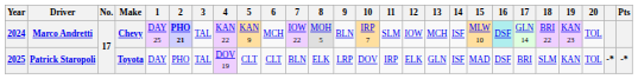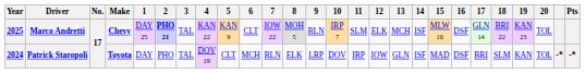 <table class="wikitable" style="text-align:center; font-size:75%">
 <tr>
 <th>Year</th>
 <th>Driver</th>
 <th>No.</th>
 <th>Make</th>
 <th>1</th>
 <th>2</th>
 <th>3</th>
 <th>4</th>
 <th>5</th>
 <th>6</th>
 <th>7</th>
 <th>8</th>
 <th>9</th>
 <th>10</th>
 <th>11</th>
 <th>12</th>
 <th>13</th>
 <th>14</th>
 <th>15</th>
 <th>16</th>
 <th>17</th>
 <th>18</th>
 <th>19</th>
 <th>20</th>
 <th></th>
 <th>Pts</th>
 </tr>
 <tr>
-<th><a href='#'>2024</a></th>
+<th><a href='#'>2025</a></th>
 <th><a href='#'>Marco Andretti</a></th>
 <th rowspan=2>17</th>
 <th><a href='#'>Chevy</a></th>
 <td style="background:#EFCFFF;"><a href='#'>DAY</a><br><small>25</small></td>
 <td style="background:#CFCFFF;"><strong><a href='#'>PHO</a><br><small>21</small></strong></td>
 <td><a href='#'>TAL</a></td>
 <td style="background:#EFCFFF;"><a href='#'>KAN</a><br><small>22</small></td>
 <td style="background:#FFDF9F;"><a href='#'>KAN</a><br><small>9</small></td>
-<td><a href='#'>MCH</a></td>
+<td><a href='#'>CLT</a></td>
 <td style="background:#EFCFFF;"><a href='#'>IOW</a><br><small>22</small></td>
 <td style="background:#DFDFDF;"><a href='#'>MOH</a><br><small>5</small></td>
 <td><a href='#'>BLN</a></td>
 <td style="background:#FFDF9F;"><a href='#'>IRP</a><br><small>7</small></td>
 <td><a href='#'>SLM</a></td>
-<td><a href='#'>IOW</a></td>
+<td><a href='#'>ELK</a></td>
 <td><a href='#'>MCH</a></td>
 <td><a href='#'>ISF</a></td>
 <td style="background:#FFDF9F;"><a href='#'>MLW</a><br><small>10</small></td>
-<td style="background: paleturquoise;"><a href='#'>DSF</a></td>
+<td><a href='#'>DSF</a></td>
 <td style="background:#DFFFDF;"><a href='#'>GLN</a><br><small>14</small></td>
 <td style="background:#EFCFFF;"><a href='#'>BRI</a><br><small>22</small></td>
 <td style="background:#EFCFFF;"><a href='#'>KAN</a><br><small>23</small></td>
 <td><a href='#'>TOL</a></td>
 <th></th>
 <th></th>
 </tr>
 <tr>
-<th><a href='#'>2025</a></th>
+<th><a href='#'>2024</a></th>
 <th><a href='#'>Patrick Staropoli</a></th>
 <th><a href='#'>Toyota</a></th>
 <td><a href='#'>DAY</a></td>
 <td><a href='#'>PHO</a></td>
 <td><a href='#'>TAL</a></td>
 <td style="background:#EFCFFF;"><a href='#'>DOV</a><br><small>19</small></td>
 <td><a href='#'>CLT</a></td>
-<td><a href='#'>CLT</a></td>
+<td><a href='#'>MCH</a></td>
 <td><a href='#'>BLN</a></td>
 <td><a href='#'>ELK</a></td>
 <td><a href='#'>LRP</a></td>
 <td><a href='#'>DOV</a></td>
 <td><a href='#'>IRP</a></td>
-<td><a href='#'>ELK</a></td>
+<td><a href='#'>IOW</a></td>
 <td><a href='#'>GLN</a></td>
 <td><a href='#'>ISF</a></td>
 <td><a href='#'>MAD</a></td>
 <td><a href='#'>DSF</a></td>
 <td><a href='#'>BRI</a></td>
 <td><a href='#'>SLM</a></td>
 <td><a href='#'>KAN</a></td>
 <td><a href='#'>TOL</a></td>
 <th>-*</th>
 <th>-*</th>
 </tr>
 </table>
